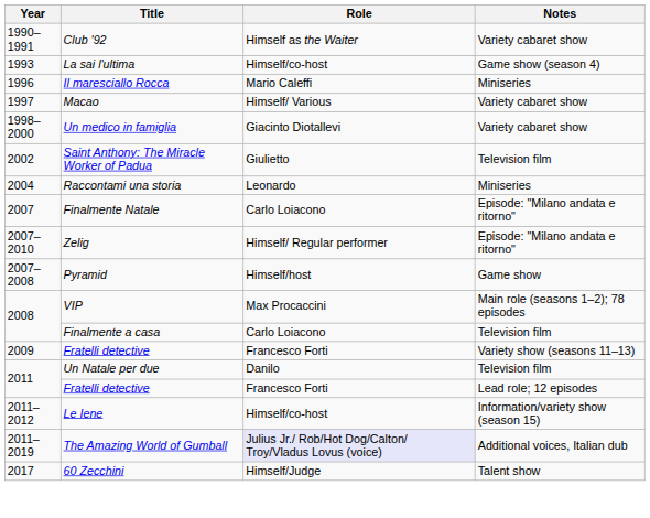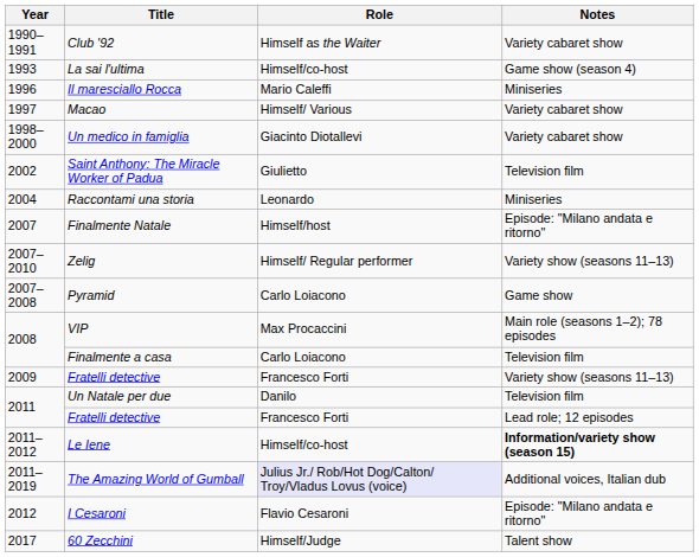 <table class="wikitable">
 <tr>
 <th>Year</th>
 <th>Title</th>
 <th>Role</th>
 <th>Notes</th>
 </tr>
 <tr>
 <td>1990–1991</td>
 <td><em>Club '92</em></td>
 <td>Himself as <em>the Waiter</em></td>
 <td>Variety cabaret show</td>
 </tr>
 <tr>
 <td>1993</td>
 <td><em>La sai l'ultima</em></td>
 <td>Himself/co-host</td>
 <td>Game show (season 4)</td>
 </tr>
 <tr>
 <td>1996</td>
 <td><em><a href='#'>Il maresciallo Rocca</a></em></td>
 <td>Mario Caleffi</td>
 <td>Miniseries</td>
 </tr>
 <tr>
 <td>1997</td>
 <td><em>Macao</em></td>
 <td>Himself/ Various</td>
 <td>Variety cabaret show</td>
 </tr>
 <tr>
 <td>1998–2000</td>
 <td><em><a href='#'>Un medico in famiglia</a></em></td>
 <td>Giacinto Diotallevi</td>
 <td>Variety cabaret show</td>
 </tr>
 <tr>
 <td>2002</td>
 <td><em><a href='#'>Saint Anthony: The Miracle Worker of Padua</a></em></td>
 <td>Giulietto</td>
 <td>Television film</td>
 </tr>
 <tr>
 <td>2004</td>
 <td><em>Raccontami una storia</em></td>
 <td>Leonardo</td>
 <td>Miniseries</td>
 </tr>
 <tr>
 <td>2007</td>
 <td><em>Finalmente Natale</em></td>
-<td>Carlo Loiacono</td>
+<td>Himself/host</td>
 <td>Episode: "Milano andata e ritorno"</td>
 </tr>
 <tr>
 <td>2007–2010</td>
 <td><em>Zelig</em></td>
 <td>Himself/ Regular performer</td>
-<td>Episode: "Milano andata e ritorno"</td>
+<td>Variety show (seasons 11–13)</td>
 </tr>
 <tr>
 <td>2007–2008</td>
 <td><em>Pyramid</em></td>
-<td>Himself/host</td>
+<td>Carlo Loiacono</td>
 <td>Game show</td>
 </tr>
 <tr>
 <td rowspan="2">2008</td>
 <td><em>VIP</em></td>
 <td>Max Procaccini</td>
 <td>Main role (seasons 1–2); 78 episodes</td>
 </tr>
 <tr>
 <td><em>Finalmente a casa</em></td>
 <td>Carlo Loiacono</td>
 <td>Television film</td>
 </tr>
 <tr>
 <td>2009</td>
 <td><em><a href='#'>Fratelli detective</a></em></td>
 <td>Francesco Forti</td>
 <td>Variety show (seasons 11–13)</td>
 </tr>
 <tr>
 <td rowspan="2">2011</td>
 <td><em>Un Natale per due</em></td>
 <td>Danilo</td>
 <td>Television film</td>
 </tr>
 <tr>
 <td><em><a href='#'>Fratelli detective</a></em></td>
 <td>Francesco Forti</td>
 <td>Lead role; 12 episodes</td>
 </tr>
 <tr>
 <td>2011–2012</td>
 <td><em><a href='#'>Le Iene</a></em></td>
 <td>Himself/co-host</td>
-<td>Information/variety show (season 15)</td>
+<td><strong>Information/variety show (season 15)</strong></td>
 </tr>
 <tr>
 <td>2011–2019</td>
 <td><em><a href='#'>The Amazing World of Gumball</a></em></td>
 <td style="background: lavender;">Julius Jr./ Rob/Hot Dog/Calton/ Troy/Vladus Lovus (voice)</td>
 <td>Additional voices, Italian dub</td>
 </tr>
 <tr>
+<td>2012</td>
+<td><em><a href='#'>I Cesaroni</a></em></td>
+<td>Flavio Cesaroni</td>
+<td>Episode: "Milano andata e ritorno"</td>
+</tr>
+<tr>
 <td>2017</td>
 <td><em><a href='#'>60 Zecchini</a></em></td>
 <td>Himself/Judge</td>
 <td>Talent show</td>
 </tr>
 </table>
